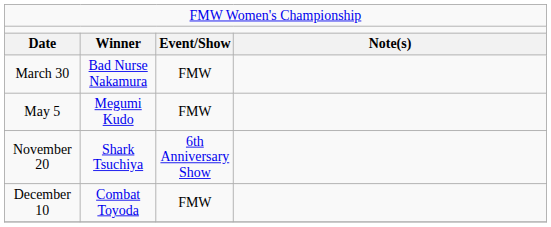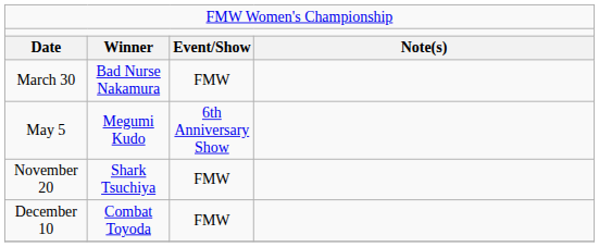 <table class="wikitable" style="text-align:center; width:100%;">
 <tr>
 <td colspan="5"><a href='#'>FMW Women's Championship</a></td>
 </tr>
 <tr>
 <td colspan="5"><strong></strong></td>
 </tr>
 <tr>
 <th width="14%">Date</th>
 <th width="14%">Winner</th>
 <th width="14%">Event/Show</th>
 <th width="58%">Note(s)</th>
 </tr>
 <tr>
 <td>March 30</td>
 <td><a href='#'>Bad Nurse Nakamura</a></td>
 <td>FMW</td>
 <td align="left"></td>
 </tr>
 <tr>
 <td>May 5</td>
 <td><a href='#'>Megumi Kudo</a></td>
-<td>FMW</td>
+<td><a href='#'>6th Anniversary Show</a></td>
 <td align="left"></td>
 </tr>
 <tr>
 <td>November 20</td>
 <td><a href='#'>Shark Tsuchiya</a></td>
-<td><a href='#'>6th Anniversary Show</a></td>
+<td>FMW</td>
 <td align="left"></td>
 </tr>
 <tr>
 <td>December 10</td>
 <td><a href='#'>Combat Toyoda</a></td>
 <td>FMW</td>
 <td align="left"></td>
 </tr>
 <tr>
 </tr>
 </table>
